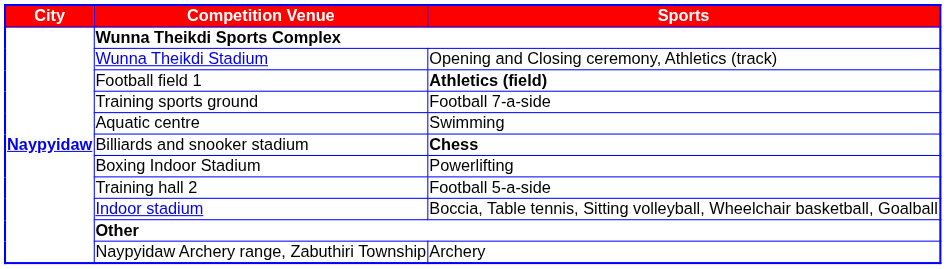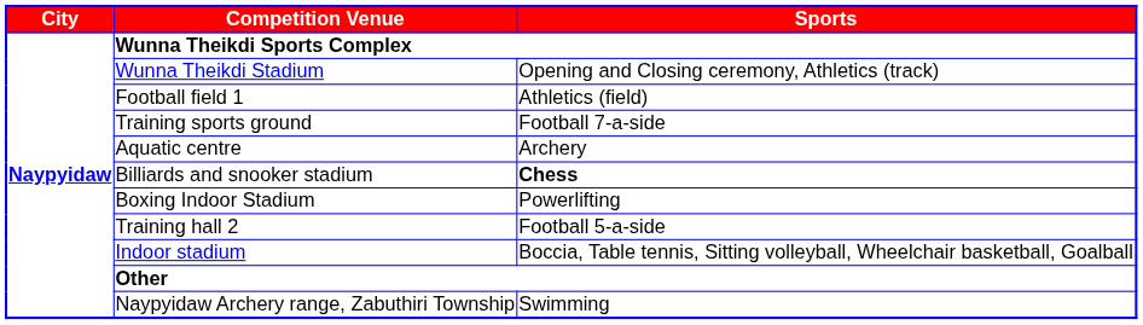 <table border=1 style="border-collapse:collapse; text-align:left; font-size:100%; border:2px solid blue;">
 <tr style="text-align:center; color:white; font-weight:bold; background:red;">
 <td>City</td>
 <td>Competition Venue</td>
 <td>Sports</td>
 </tr>
 <tr>
 <th rowspan=11><a href='#'>Naypyidaw</a></th>
 <th colspan=2>Wunna Theikdi Sports Complex</th>
 </tr>
 <tr>
 <td><a href='#'>Wunna Theikdi Stadium</a></td>
 <td>Opening and Closing ceremony, Athletics (track)</td>
 </tr>
 <tr>
 <td>Football field 1</td>
-<td><strong>Athletics (field)</strong></td>
+<td>Athletics (field)</td>
 </tr>
 <tr>
 <td>Training sports ground</td>
 <td>Football 7-a-side</td>
 </tr>
 <tr>
 <td>Aquatic centre</td>
-<td>Swimming</td>
+<td>Archery</td>
 </tr>
 <tr>
 <td>Billiards and snooker stadium</td>
 <td><strong>Chess</strong></td>
 </tr>
 <tr>
 <td>Boxing Indoor Stadium</td>
 <td>Powerlifting</td>
 </tr>
 <tr>
 <td>Training hall 2</td>
 <td>Football 5-a-side</td>
 </tr>
 <tr>
 <td><a href='#'>Indoor stadium</a></td>
 <td>Boccia, Table tennis, Sitting volleyball, Wheelchair basketball, Goalball</td>
 </tr>
 <tr>
 <th colspan=2>Other</th>
 </tr>
 <tr>
 <td>Naypyidaw Archery range, Zabuthiri Township</td>
-<td>Archery</td>
+<td>Swimming</td>
 </tr>
 </table>
